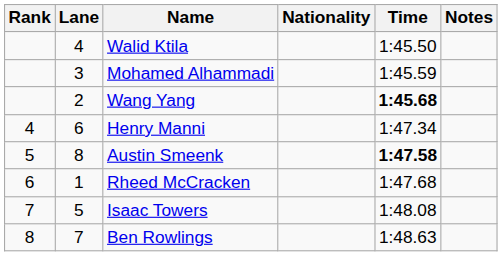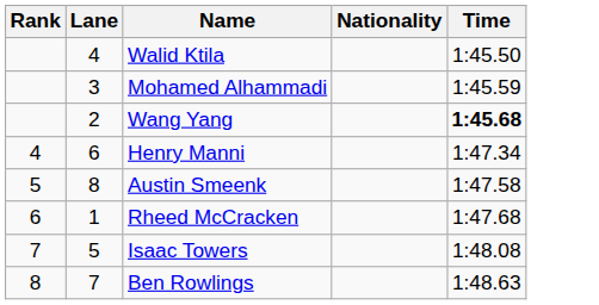 <table class="wikitable sortable" style="text-align:center">
 <tr>
 <th>Rank</th>
 <th>Lane</th>
 <th>Name</th>
 <th>Nationality</th>
 <th>Time</th>
-<th>Notes</th>
 </tr>
 <tr>
 <td></td>
 <td>4</td>
 <td align="left"><a href='#'>Walid Ktila</a></td>
 <td align="left"></td>
 <td>1:45.50</td>
-<td></td>
 </tr>
 <tr>
 <td></td>
 <td>3</td>
 <td align="left"><a href='#'>Mohamed Alhammadi</a></td>
 <td align="left"></td>
 <td>1:45.59</td>
-<td></td>
 </tr>
 <tr>
 <td></td>
 <td>2</td>
 <td align="left"><a href='#'>Wang Yang</a></td>
 <td align="left"></td>
 <td><strong>1:45.68</strong></td>
-<td></td>
 </tr>
 <tr>
 <td>4</td>
 <td>6</td>
 <td align="left"><a href='#'>Henry Manni</a></td>
 <td align="left"></td>
 <td>1:47.34</td>
-<td></td>
 </tr>
 <tr>
 <td>5</td>
 <td>8</td>
 <td align="left"><a href='#'>Austin Smeenk</a></td>
 <td align="left"></td>
-<td><strong>1:47.58</strong></td>
-<td></td>
+<td>1:47.58</td>
 </tr>
 <tr>
 <td>6</td>
 <td>1</td>
 <td align="left"><a href='#'>Rheed McCracken</a></td>
 <td align="left"></td>
 <td>1:47.68</td>
-<td></td>
 </tr>
 <tr>
 <td>7</td>
 <td>5</td>
 <td align="left"><a href='#'>Isaac Towers</a></td>
 <td align="left"></td>
 <td>1:48.08</td>
-<td></td>
 </tr>
 <tr>
 <td>8</td>
 <td>7</td>
 <td align="left"><a href='#'>Ben Rowlings</a></td>
 <td align="left"></td>
 <td>1:48.63</td>
-<td></td>
 </tr>
 </table>
